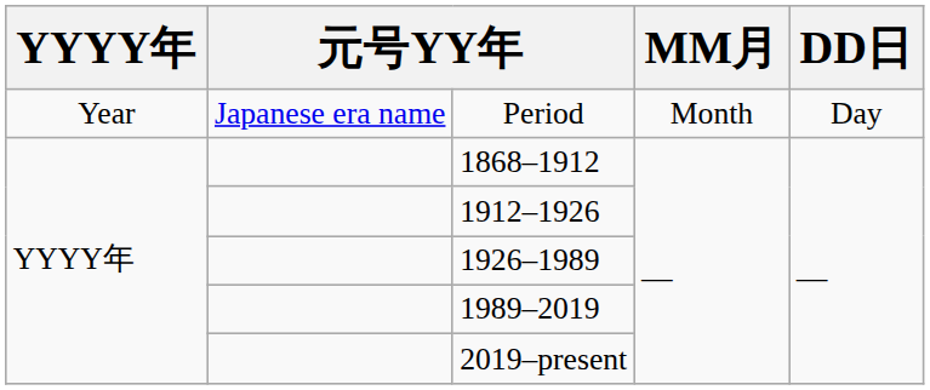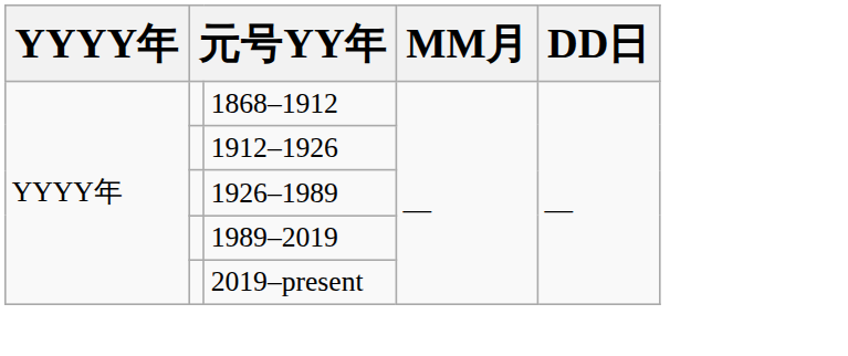 <table class=wikitable>
 <tr style="font-size:150%;">
 <th>YYYY年</th>
 <th colspan=2>元号YY年</th>
 <th>MM月</th>
 <th>DD日</th>
-</tr>
-<tr align=center>
-<td>Year</td>
-<td><a href='#'>Japanese era name</a></td>
-<td>Period</td>
-<td>Month</td>
-<td>Day</td>
 </tr>
 <tr>
 <td rowspan=5>YYYY年</td>
 <td></td>
 <td>1868–1912</td>
 <td rowspan=5><br><br><br> — <br><br><br></td>
 <td rowspan=5><br><br><br> — <br><br><br></td>
 </tr>
 <tr>
 <td></td>
 <td>1912–1926</td>
 </tr>
 <tr>
 <td></td>
 <td>1926–1989</td>
 </tr>
 <tr>
 <td></td>
 <td>1989–2019</td>
 </tr>
 <tr>
 <td></td>
 <td>2019–present</td>
 </tr>
 </table>
